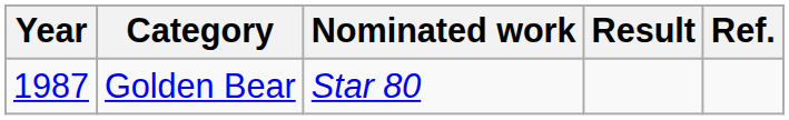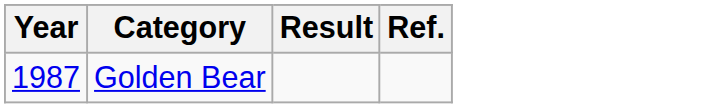 <table class="wikitable">
 <tr>
 <th>Year</th>
 <th>Category</th>
-<th>Nominated work</th>
 <th>Result</th>
 <th>Ref.</th>
 </tr>
 <tr>
 <td><a href='#'>1987</a></td>
 <td><a href='#'>Golden Bear</a></td>
-<td><em><a href='#'>Star 80</a></em></td>
 <td></td>
 <td align="center"></td>
 </tr>
 </table>
